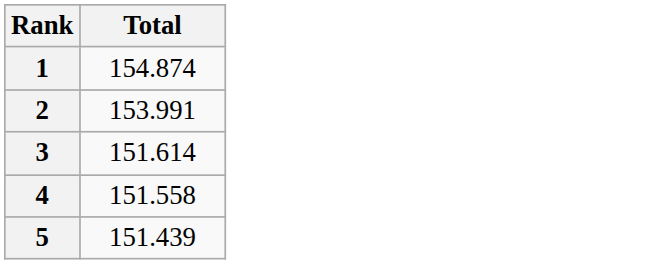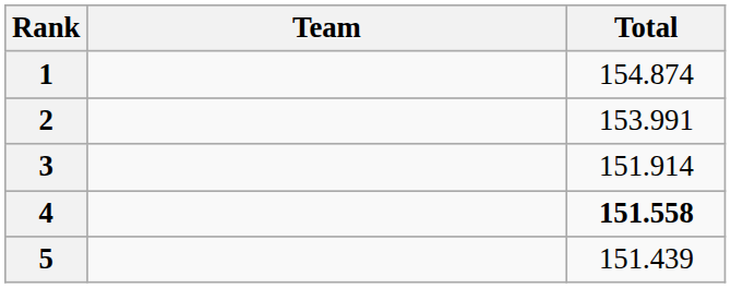 <table class="wikitable" style="text-align:center">
 <tr>
 <th>Rank</th>
+<th style="width:16em">Team</th>
 <th style="width:5em">Total</th>
 </tr>
 <tr>
 <th>1</th>
+<td align="left"></td>
 <td>154.874</td>
 </tr>
 <tr>
 <th>2</th>
+<td align="left"></td>
 <td>153.991</td>
 </tr>
 <tr>
 <th>3</th>
-<td>151.614</td>
+<td align="left"></td>
+<td>151.914</td>
 </tr>
 <tr>
 <th>4</th>
-<td>151.558</td>
+<td align="left"></td>
+<td><strong>151.558</strong></td>
 </tr>
 <tr>
 <th>5</th>
+<td align="left"></td>
 <td>151.439</td>
 </tr>
 </table>
